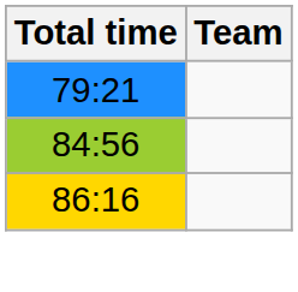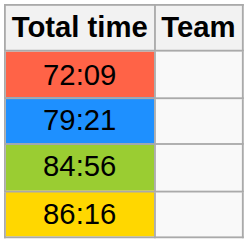 <table class="wikitable" style="text-align:center;">
 <tr>
 <th>Total time</th>
 <th>Team</th>
+</tr>
+<tr>
+<td style="background-color:#FF6347">72:09</td>
+<td style="text-align:left;"></td>
 </tr>
 <tr>
 <td style="background-color:#1E90FF">79:21</td>
 <td style="text-align:left;"></td>
 </tr>
 <tr>
 <td style="background-color:#9ACD32">84:56</td>
 <td style="text-align:left;"></td>
 </tr>
 <tr>
 <td style="background-color:#FFD700">86:16</td>
 <td style="text-align:left;"></td>
 </tr>
 </table>
